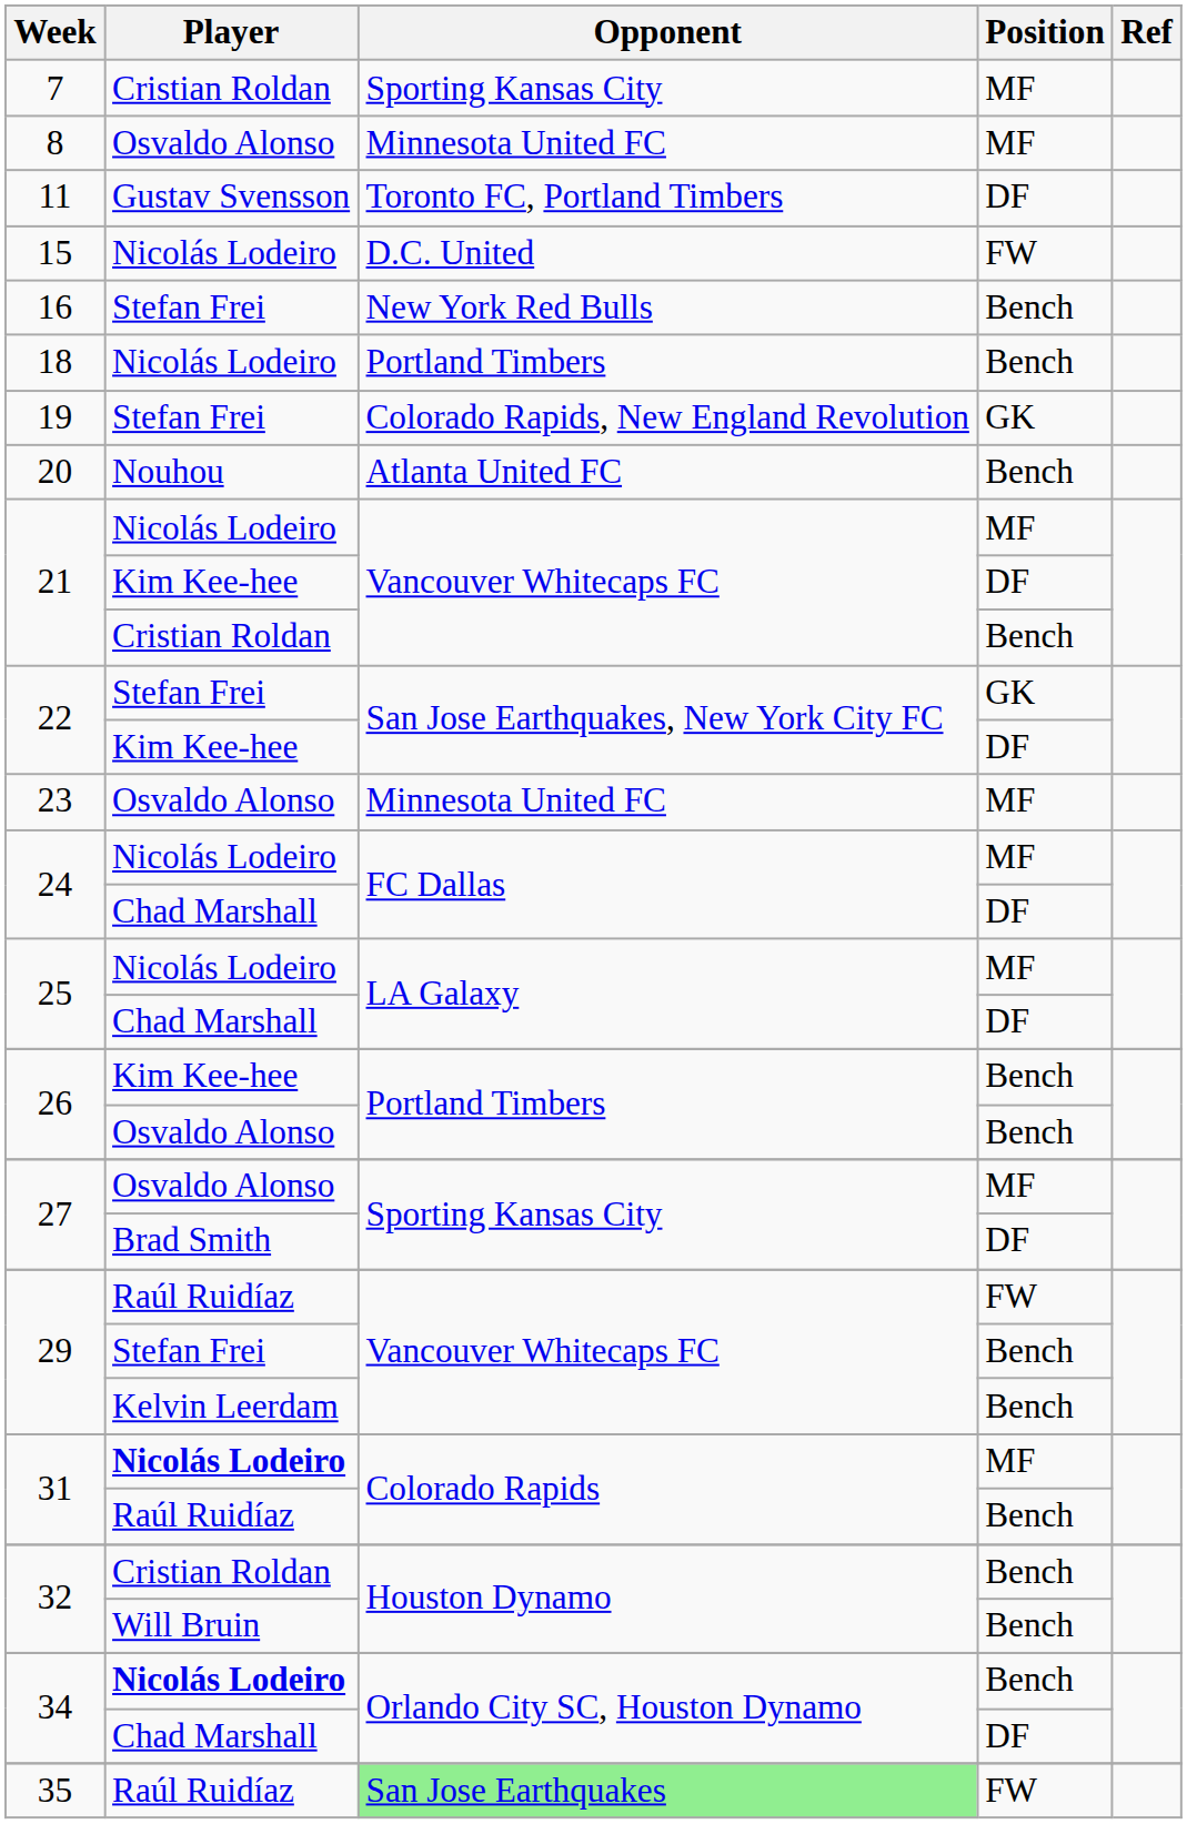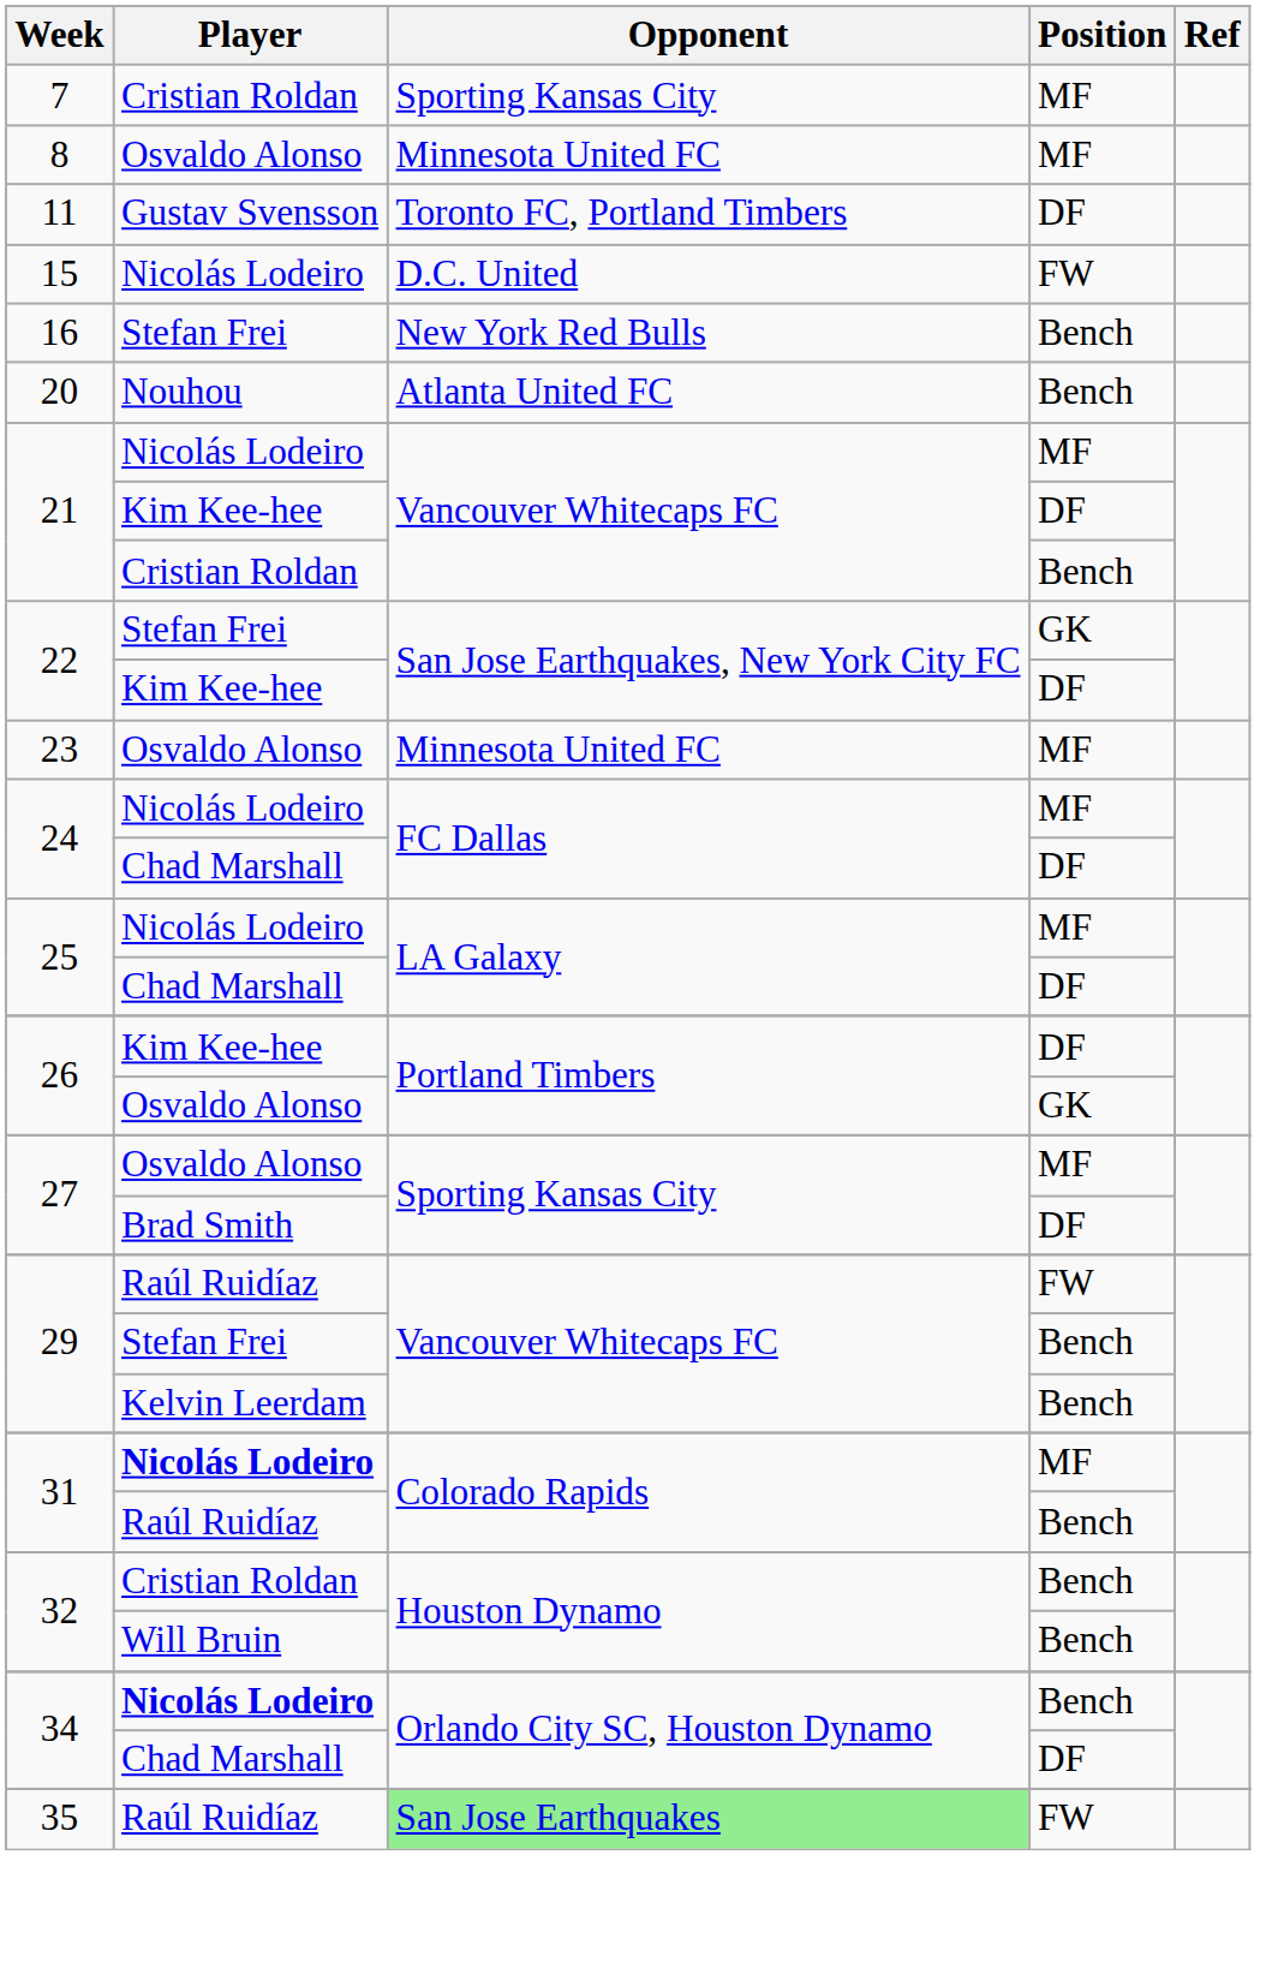 <table class=wikitable>
 <tr>
 <th>Week</th>
 <th>Player</th>
 <th>Opponent</th>
 <th>Position</th>
 <th>Ref</th>
 </tr>
 <tr>
 <td align=center>7</td>
 <td> <a href='#'>Cristian Roldan</a></td>
 <td><a href='#'>Sporting Kansas City</a></td>
 <td>MF</td>
 <td></td>
 </tr>
 <tr>
 <td align=center>8</td>
 <td> <a href='#'>Osvaldo Alonso</a></td>
 <td><a href='#'>Minnesota United FC</a></td>
 <td>MF</td>
 <td></td>
 </tr>
 <tr>
 <td align=center>11</td>
 <td> <a href='#'>Gustav Svensson</a></td>
 <td><a href='#'>Toronto FC</a>, <a href='#'>Portland Timbers</a></td>
 <td>DF</td>
 <td></td>
 </tr>
 <tr>
 <td align=center>15</td>
 <td> <a href='#'>Nicolás Lodeiro</a></td>
 <td><a href='#'>D.C. United</a></td>
 <td>FW</td>
 <td></td>
 </tr>
 <tr>
 <td align=center>16</td>
 <td> <a href='#'>Stefan Frei</a></td>
 <td><a href='#'>New York Red Bulls</a></td>
 <td>Bench</td>
-<td></td>
-</tr>
-<tr>
-<td align=center>18</td>
-<td> <a href='#'>Nicolás Lodeiro</a></td>
-<td><a href='#'>Portland Timbers</a></td>
-<td>Bench</td>
-<td></td>
-</tr>
-<tr>
-<td align=center>19</td>
-<td> <a href='#'>Stefan Frei</a></td>
-<td><a href='#'>Colorado Rapids</a>, <a href='#'>New England Revolution</a></td>
-<td>GK</td>
 <td></td>
 </tr>
 <tr>
 <td align=center>20</td>
 <td> <a href='#'>Nouhou</a></td>
 <td><a href='#'>Atlanta United FC</a></td>
 <td>Bench</td>
 <td></td>
 </tr>
 <tr>
 <td align=center rowspan="3">21</td>
 <td> <a href='#'>Nicolás Lodeiro</a></td>
 <td rowspan="3"><a href='#'>Vancouver Whitecaps FC</a></td>
 <td>MF</td>
 <td rowspan="3"></td>
 </tr>
 <tr>
 <td> <a href='#'>Kim Kee-hee</a></td>
 <td>DF</td>
 </tr>
 <tr>
 <td> <a href='#'>Cristian Roldan</a></td>
 <td>Bench</td>
 </tr>
 <tr>
 <td align=center rowspan="2">22</td>
 <td> <a href='#'>Stefan Frei</a></td>
 <td rowspan="2"><a href='#'>San Jose Earthquakes</a>, <a href='#'>New York City FC</a></td>
 <td>GK</td>
 <td rowspan="2"></td>
 </tr>
 <tr>
 <td> <a href='#'>Kim Kee-hee</a></td>
 <td>DF</td>
 </tr>
 <tr>
 <td align=center>23</td>
 <td> <a href='#'>Osvaldo Alonso</a></td>
 <td><a href='#'>Minnesota United FC</a></td>
 <td>MF</td>
 <td></td>
 </tr>
 <tr>
 <td align=center rowspan="2">24</td>
 <td> <a href='#'>Nicolás Lodeiro</a></td>
 <td rowspan="2"><a href='#'>FC Dallas</a></td>
 <td>MF</td>
 <td rowspan="2"></td>
 </tr>
 <tr>
 <td> <a href='#'>Chad Marshall</a></td>
 <td>DF</td>
 </tr>
 <tr>
 <td align=center rowspan="2">25</td>
 <td> <a href='#'>Nicolás Lodeiro</a></td>
 <td rowspan="2"><a href='#'>LA Galaxy</a></td>
 <td>MF</td>
 <td rowspan="2"></td>
 </tr>
 <tr>
 <td> <a href='#'>Chad Marshall</a></td>
 <td>DF</td>
 </tr>
 <tr>
 </tr>
 <tr>
 <td align=center rowspan="2">26</td>
 <td> <a href='#'>Kim Kee-hee</a></td>
 <td rowspan="2"><a href='#'>Portland Timbers</a></td>
-<td>Bench</td>
+<td>DF</td>
 <td rowspan="2"></td>
 </tr>
 <tr>
 <td> <a href='#'>Osvaldo Alonso</a></td>
-<td>Bench</td>
+<td>GK</td>
 </tr>
 <tr>
 </tr>
 <tr>
 <td align=center rowspan="2">27</td>
 <td> <a href='#'>Osvaldo Alonso</a></td>
 <td rowspan="2"><a href='#'>Sporting Kansas City</a></td>
 <td>MF</td>
 <td rowspan="2"></td>
 </tr>
 <tr>
 <td> <a href='#'>Brad Smith</a></td>
 <td>DF</td>
 </tr>
 <tr>
 </tr>
 <tr>
 <td align=center rowspan="3">29</td>
 <td> <a href='#'>Raúl Ruidíaz</a></td>
 <td rowspan="3"><a href='#'>Vancouver Whitecaps FC</a></td>
 <td>FW</td>
 <td rowspan="3"></td>
 </tr>
 <tr>
 <td> <a href='#'>Stefan Frei</a></td>
 <td>Bench</td>
 </tr>
 <tr>
 <td> <a href='#'>Kelvin Leerdam</a></td>
 <td>Bench</td>
 </tr>
 <tr>
 </tr>
 <tr>
 <td align=center rowspan="2">31</td>
 <td> <strong><a href='#'>Nicolás Lodeiro</a></strong></td>
 <td rowspan="2"><a href='#'>Colorado Rapids</a></td>
 <td>MF</td>
 <td rowspan="2"></td>
 </tr>
 <tr>
 <td> <a href='#'>Raúl Ruidíaz</a></td>
 <td>Bench</td>
 </tr>
 <tr>
 </tr>
 <tr>
 <td align=center rowspan="2">32</td>
 <td> <a href='#'>Cristian Roldan</a></td>
 <td rowspan="2"><a href='#'>Houston Dynamo</a></td>
 <td>Bench</td>
 <td rowspan="2"></td>
 </tr>
 <tr>
 <td> <a href='#'>Will Bruin</a></td>
 <td>Bench</td>
 </tr>
 <tr>
 </tr>
 <tr>
 <td align=center rowspan="2">34</td>
 <td> <strong><a href='#'>Nicolás Lodeiro</a></strong></td>
 <td rowspan="2"><a href='#'>Orlando City SC</a>, <a href='#'>Houston Dynamo</a></td>
 <td>Bench</td>
 <td rowspan="2"></td>
 </tr>
 <tr>
 <td> <a href='#'>Chad Marshall</a></td>
 <td>DF</td>
 </tr>
 <tr>
 </tr>
 <tr>
 <td align=center>35</td>
 <td> <a href='#'>Raúl Ruidíaz</a></td>
 <td style="background: lightgreen;"><a href='#'>San Jose Earthquakes</a></td>
 <td>FW</td>
 <td></td>
 </tr>
 </table>
